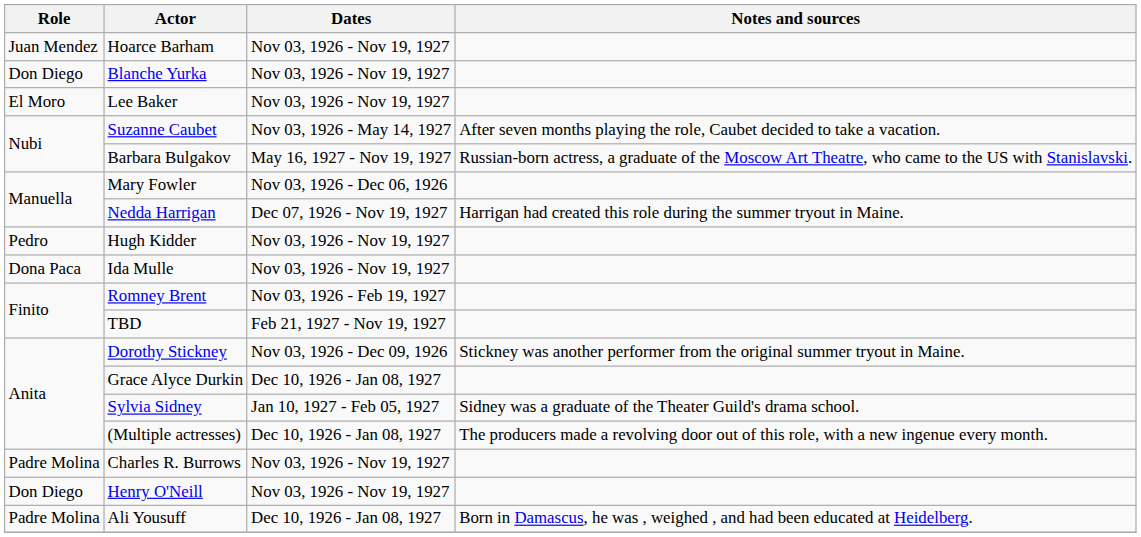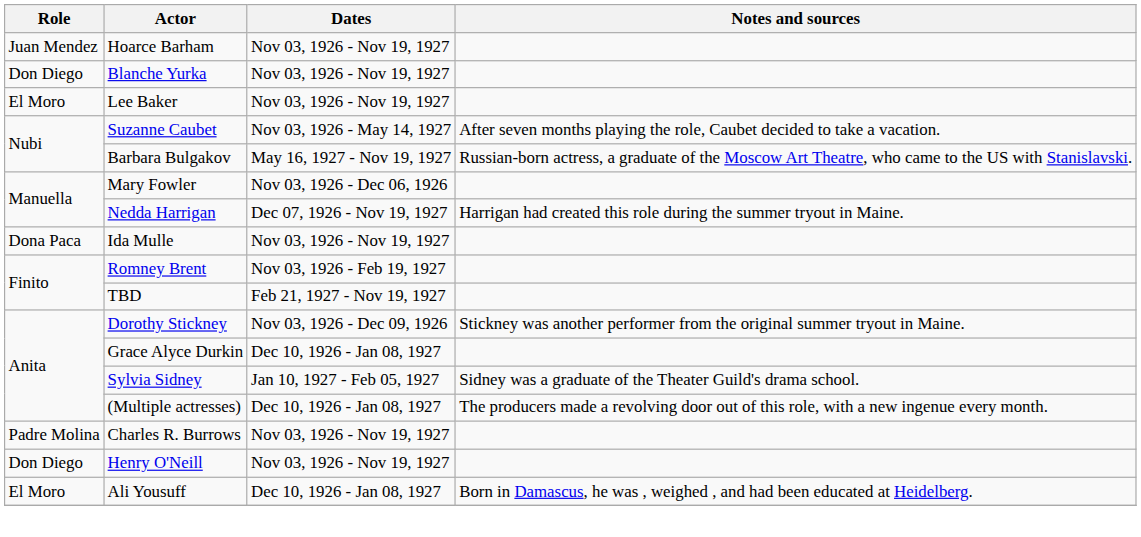 <table class="wikitable sortable plainrowheaders" style="font-size: 90%">
 <tr>
 <th scope="col">Role</th>
 <th scope="col">Actor</th>
 <th scope="col">Dates</th>
 <th scope="col">Notes and sources</th>
 </tr>
 <tr>
 <td>Juan Mendez</td>
 <td>Hoarce Barham</td>
 <td>Nov 03, 1926 - Nov 19, 1927</td>
 <td></td>
 </tr>
 <tr>
 <td>Don Diego</td>
 <td><a href='#'>Blanche Yurka</a></td>
 <td>Nov 03, 1926 - Nov 19, 1927</td>
 <td></td>
 </tr>
 <tr>
 <td>El Moro</td>
 <td>Lee Baker</td>
 <td>Nov 03, 1926 - Nov 19, 1927</td>
 <td></td>
 </tr>
 <tr>
 <td rowspan=2>Nubi</td>
 <td><a href='#'>Suzanne Caubet</a></td>
 <td>Nov 03, 1926 - May 14, 1927</td>
 <td>After seven months playing the role, Caubet decided to take a vacation.</td>
 </tr>
 <tr>
 <td>Barbara Bulgakov</td>
 <td>May 16, 1927 - Nov 19, 1927</td>
 <td>Russian-born actress, a graduate of the <a href='#'>Moscow Art Theatre</a>, who came to the US with <a href='#'>Stanislavski</a>.</td>
 </tr>
 <tr>
 <td rowspan=2>Manuella</td>
 <td>Mary Fowler</td>
 <td>Nov 03, 1926 - Dec 06, 1926</td>
 <td></td>
 </tr>
 <tr>
 <td><a href='#'>Nedda Harrigan</a></td>
 <td>Dec 07, 1926 - Nov 19, 1927</td>
 <td>Harrigan had created this role during the summer tryout in Maine.</td>
-</tr>
-<tr>
-<td>Pedro</td>
-<td>Hugh Kidder</td>
-<td>Nov 03, 1926 - Nov 19, 1927</td>
-<td></td>
 </tr>
 <tr>
 <td>Dona Paca</td>
 <td>Ida Mulle</td>
 <td>Nov 03, 1926 - Nov 19, 1927</td>
 <td></td>
 </tr>
 <tr>
 <td rowspan=2>Finito</td>
 <td><a href='#'>Romney Brent</a></td>
 <td>Nov 03, 1926 - Feb 19, 1927</td>
 <td></td>
 </tr>
 <tr>
 <td>TBD</td>
 <td>Feb 21, 1927 - Nov 19, 1927</td>
 <td></td>
 </tr>
 <tr>
 <td rowspan=4>Anita</td>
 <td><a href='#'>Dorothy Stickney</a></td>
 <td>Nov 03, 1926 - Dec 09, 1926</td>
 <td>Stickney was another performer from the original summer tryout in Maine.</td>
 </tr>
 <tr>
 <td>Grace Alyce Durkin</td>
 <td>Dec 10, 1926 - Jan 08, 1927</td>
 <td></td>
 </tr>
 <tr>
 <td><a href='#'>Sylvia Sidney</a></td>
 <td>Jan 10, 1927 - Feb 05, 1927</td>
 <td>Sidney was a graduate of the Theater Guild's drama school.</td>
 </tr>
 <tr>
 <td>(Multiple actresses)</td>
 <td>Dec 10, 1926 - Jan 08, 1927</td>
 <td>The producers made a revolving door out of this role, with a new ingenue every month.</td>
 </tr>
 <tr>
 <td>Padre Molina</td>
 <td>Charles R. Burrows</td>
 <td>Nov 03, 1926 - Nov 19, 1927</td>
 <td></td>
 </tr>
 <tr>
 <td>Don Diego</td>
 <td><a href='#'>Henry O'Neill</a></td>
 <td>Nov 03, 1926 - Nov 19, 1927</td>
 <td></td>
 </tr>
 <tr>
-<td>Padre Molina</td>
+<td>El Moro</td>
 <td>Ali Yousuff</td>
 <td>Dec 10, 1926 - Jan 08, 1927</td>
 <td>Born in <a href='#'>Damascus</a>, he was , weighed , and had been educated at <a href='#'>Heidelberg</a>.</td>
 </tr>
 <tr>
 </tr>
 </table>
